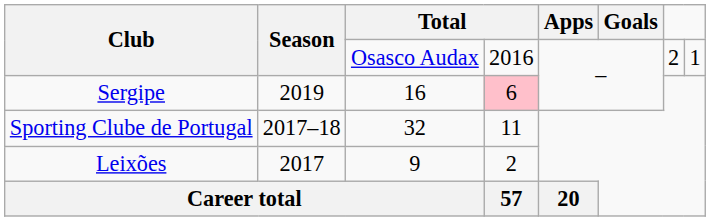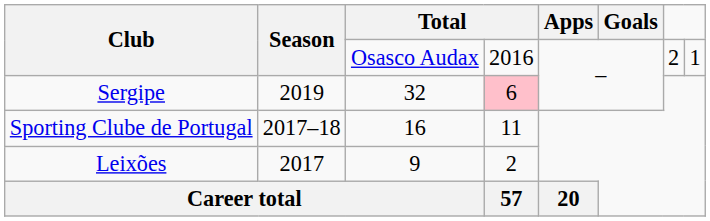 <table class="wikitable" style="text-align: center">
 <tr>
 <th rowspan="2">Club</th>
 <th rowspan="2">Season</th>
 <th colspan="2">Total</th>
 <th>Apps</th>
 <th>Goals</th>
 </tr>
 <tr>
 <td><a href='#'>Osasco Audax</a></td>
 <td>2016</td>
 <td colspan="3" rowspan="2">–</td>
 <td>2</td>
 <td>1</td>
 </tr>
 <tr>
 <td><a href='#'>Sergipe</a></td>
 <td>2019</td>
-<td>16</td>
+<td>32</td>
 <td style="background: pink;">6</td>
 </tr>
 <tr>
 <td><a href='#'>Sporting Clube de Portugal</a></td>
 <td>2017–18</td>
-<td>32</td>
+<td>16</td>
 <td>11</td>
 </tr>
 <tr>
 <td><a href='#'>Leixões</a></td>
 <td>2017</td>
 <td>9</td>
 <td>2</td>
 </tr>
 <tr>
 <th colspan="3"><strong>Career total</strong></th>
 <th>57</th>
 <th>20</th>
 </tr>
 </table>
